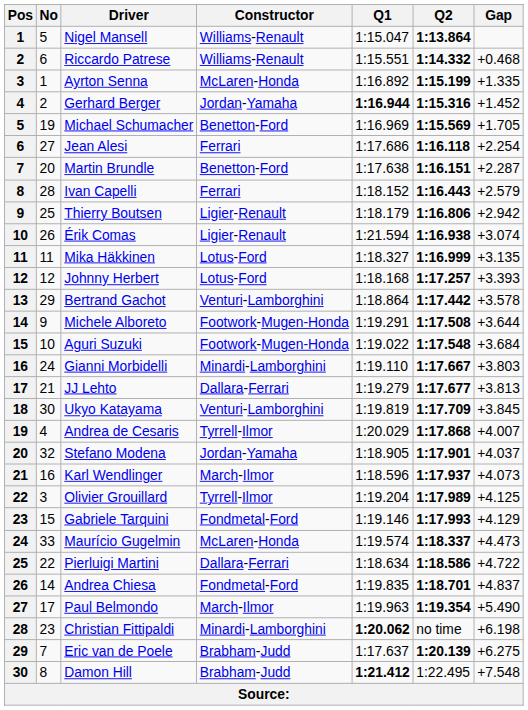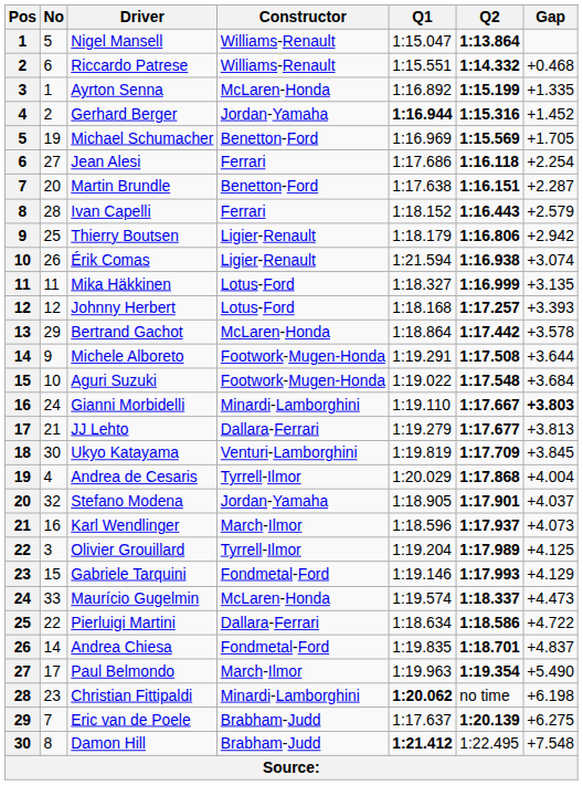 <table class="wikitable sortable" style="font-size: 95%;">
 <tr>
 <th>Pos</th>
 <th>No</th>
 <th>Driver</th>
 <th>Constructor</th>
 <th>Q1</th>
 <th>Q2</th>
 <th>Gap</th>
 </tr>
 <tr>
 <th>1</th>
 <td>5</td>
 <td data-sort-value="man"> <a href='#'>Nigel Mansell</a></td>
 <td><a href='#'>Williams</a>-<a href='#'>Renault</a></td>
 <td>1:15.047</td>
 <td><strong>1:13.864</strong></td>
 <td></td>
 </tr>
 <tr>
 <th>2</th>
 <td>6</td>
 <td data-sort-value="pat"> <a href='#'>Riccardo Patrese</a></td>
 <td><a href='#'>Williams</a>-<a href='#'>Renault</a></td>
 <td>1:15.551</td>
 <td><strong>1:14.332</strong></td>
 <td>+0.468</td>
 </tr>
 <tr>
 <th>3</th>
 <td>1</td>
 <td data-sort-value="sen"> <a href='#'>Ayrton Senna</a></td>
 <td><a href='#'>McLaren</a>-<a href='#'>Honda</a></td>
 <td>1:16.892</td>
 <td><strong>1:15.199</strong></td>
 <td>+1.335</td>
 </tr>
 <tr>
 <th>4</th>
 <td>2</td>
 <td data-sort-value="ber"> <a href='#'>Gerhard Berger</a></td>
 <td><a href='#'>Jordan</a>-<a href='#'>Yamaha</a></td>
 <td><strong>1:16.944</strong></td>
 <td><strong>1:15.316</strong></td>
 <td>+1.452</td>
 </tr>
 <tr>
 <th>5</th>
 <td>19</td>
 <td data-sort-value="sch"> <a href='#'>Michael Schumacher</a></td>
 <td><a href='#'>Benetton</a>-<a href='#'>Ford</a></td>
 <td>1:16.969</td>
 <td><strong>1:15.569</strong></td>
 <td>+1.705</td>
 </tr>
 <tr>
 <th>6</th>
 <td>27</td>
 <td data-sort-value="ale"> <a href='#'>Jean Alesi</a></td>
 <td><a href='#'>Ferrari</a></td>
 <td>1:17.686</td>
 <td><strong>1:16.118</strong></td>
 <td>+2.254</td>
 </tr>
 <tr>
 <th>7</th>
 <td>20</td>
 <td data-sort-value="bru"> <a href='#'>Martin Brundle</a></td>
 <td><a href='#'>Benetton</a>-<a href='#'>Ford</a></td>
 <td>1:17.638</td>
 <td><strong>1:16.151</strong></td>
 <td>+2.287</td>
 </tr>
 <tr>
 <th>8</th>
 <td>28</td>
 <td data-sort-value="cap"> <a href='#'>Ivan Capelli</a></td>
 <td><a href='#'>Ferrari</a></td>
 <td>1:18.152</td>
 <td><strong>1:16.443</strong></td>
 <td>+2.579</td>
 </tr>
 <tr>
 <th>9</th>
 <td>25</td>
 <td data-sort-value="bou"> <a href='#'>Thierry Boutsen</a></td>
 <td><a href='#'>Ligier</a>-<a href='#'>Renault</a></td>
 <td>1:18.179</td>
 <td><strong>1:16.806</strong></td>
 <td>+2.942</td>
 </tr>
 <tr>
 <th>10</th>
 <td>26</td>
 <td data-sort-value="com"> <a href='#'>Érik Comas</a></td>
 <td><a href='#'>Ligier</a>-<a href='#'>Renault</a></td>
 <td>1:21.594</td>
 <td><strong>1:16.938</strong></td>
 <td>+3.074</td>
 </tr>
 <tr>
 <th>11</th>
 <td>11</td>
 <td data-sort-value="hak"> <a href='#'>Mika Häkkinen</a></td>
 <td><a href='#'>Lotus</a>-<a href='#'>Ford</a></td>
 <td>1:18.327</td>
 <td><strong>1:16.999</strong></td>
 <td>+3.135</td>
 </tr>
 <tr>
 <th>12</th>
 <td>12</td>
 <td data-sort-value="her"> <a href='#'>Johnny Herbert</a></td>
 <td><a href='#'>Lotus</a>-<a href='#'>Ford</a></td>
 <td>1:18.168</td>
 <td><strong>1:17.257</strong></td>
 <td>+3.393</td>
 </tr>
 <tr>
 <th>13</th>
 <td>29</td>
 <td data-sort-value="gac"> <a href='#'>Bertrand Gachot</a></td>
-<td><a href='#'>Venturi</a>-<a href='#'>Lamborghini</a></td>
+<td><a href='#'>McLaren</a>-<a href='#'>Honda</a></td>
 <td>1:18.864</td>
 <td><strong>1:17.442</strong></td>
 <td>+3.578</td>
 </tr>
 <tr>
 <th>14</th>
 <td>9</td>
 <td data-sort-value="alb"> <a href='#'>Michele Alboreto</a></td>
 <td><a href='#'>Footwork</a>-<a href='#'>Mugen-Honda</a></td>
 <td>1:19.291</td>
 <td><strong>1:17.508</strong></td>
 <td>+3.644</td>
 </tr>
 <tr>
 <th>15</th>
 <td>10</td>
 <td data-sort-value="suz"> <a href='#'>Aguri Suzuki</a></td>
 <td><a href='#'>Footwork</a>-<a href='#'>Mugen-Honda</a></td>
 <td>1:19.022</td>
 <td><strong>1:17.548</strong></td>
 <td>+3.684</td>
 </tr>
 <tr>
 <th>16</th>
 <td>24</td>
 <td data-sort-value="mor"> <a href='#'>Gianni Morbidelli</a></td>
 <td><a href='#'>Minardi</a>-<a href='#'>Lamborghini</a></td>
 <td>1:19.110</td>
 <td><strong>1:17.667</strong></td>
-<td>+3.803</td>
+<td><strong>+3.803</strong></td>
 </tr>
 <tr>
 <th>17</th>
 <td>21</td>
 <td data-sort-value="leh"> <a href='#'>JJ Lehto</a></td>
 <td><a href='#'>Dallara</a>-<a href='#'>Ferrari</a></td>
 <td>1:19.279</td>
 <td><strong>1:17.677</strong></td>
 <td>+3.813</td>
 </tr>
 <tr>
 <th>18</th>
 <td>30</td>
 <td data-sort-value="kat"> <a href='#'>Ukyo Katayama</a></td>
 <td><a href='#'>Venturi</a>-<a href='#'>Lamborghini</a></td>
 <td>1:19.819</td>
 <td><strong>1:17.709</strong></td>
 <td>+3.845</td>
 </tr>
 <tr>
 <th>19</th>
 <td>4</td>
 <td data-sort-value="ces"> <a href='#'>Andrea de Cesaris</a></td>
 <td><a href='#'>Tyrrell</a>-<a href='#'>Ilmor</a></td>
 <td>1:20.029</td>
 <td><strong>1:17.868</strong></td>
-<td>+4.007</td>
+<td>+4.004</td>
 </tr>
 <tr>
 <th>20</th>
 <td>32</td>
 <td data-sort-value="mod"> <a href='#'>Stefano Modena</a></td>
 <td><a href='#'>Jordan</a>-<a href='#'>Yamaha</a></td>
 <td>1:18.905</td>
 <td><strong>1:17.901</strong></td>
 <td>+4.037</td>
 </tr>
 <tr>
 <th>21</th>
 <td>16</td>
 <td data-sort-value="wen"> <a href='#'>Karl Wendlinger</a></td>
 <td><a href='#'>March</a>-<a href='#'>Ilmor</a></td>
 <td>1:18.596</td>
 <td><strong>1:17.937</strong></td>
 <td>+4.073</td>
 </tr>
 <tr>
 <th>22</th>
 <td>3</td>
 <td data-sort-value="gro"> <a href='#'>Olivier Grouillard</a></td>
 <td><a href='#'>Tyrrell</a>-<a href='#'>Ilmor</a></td>
 <td>1:19.204</td>
 <td><strong>1:17.989</strong></td>
 <td>+4.125</td>
 </tr>
 <tr>
 <th>23</th>
 <td>15</td>
 <td data-sort-value="tar"> <a href='#'>Gabriele Tarquini</a></td>
 <td><a href='#'>Fondmetal</a>-<a href='#'>Ford</a></td>
 <td>1:19.146</td>
 <td><strong>1:17.993</strong></td>
 <td>+4.129</td>
 </tr>
 <tr>
 <th>24</th>
 <td>33</td>
 <td data-sort-value="gug"> <a href='#'>Maurício Gugelmin</a></td>
 <td><a href='#'>McLaren</a>-<a href='#'>Honda</a></td>
 <td>1:19.574</td>
 <td><strong>1:18.337</strong></td>
 <td>+4.473</td>
 </tr>
 <tr>
 <th>25</th>
 <td>22</td>
 <td data-sort-value="mar"> <a href='#'>Pierluigi Martini</a></td>
 <td><a href='#'>Dallara</a>-<a href='#'>Ferrari</a></td>
 <td>1:18.634</td>
 <td><strong>1:18.586</strong></td>
 <td>+4.722</td>
 </tr>
 <tr>
 <th>26</th>
 <td>14</td>
 <td data-sort-value="chi"> <a href='#'>Andrea Chiesa</a></td>
 <td><a href='#'>Fondmetal</a>-<a href='#'>Ford</a></td>
 <td>1:19.835</td>
 <td><strong>1:18.701</strong></td>
 <td>+4.837</td>
 </tr>
 <tr>
 <th>27</th>
 <td>17</td>
 <td data-sort-value="bel"> <a href='#'>Paul Belmondo</a></td>
 <td><a href='#'>March</a>-<a href='#'>Ilmor</a></td>
 <td>1:19.963</td>
 <td><strong>1:19.354</strong></td>
 <td>+5.490</td>
 </tr>
 <tr>
 <th>28</th>
 <td>23</td>
 <td data-sort-value="fit"> <a href='#'>Christian Fittipaldi</a></td>
 <td><a href='#'>Minardi</a>-<a href='#'>Lamborghini</a></td>
 <td><strong>1:20.062</strong></td>
 <td>no time</td>
 <td>+6.198</td>
 </tr>
 <tr>
 <th>29</th>
 <td>7</td>
 <td data-sort-value="vdp"> <a href='#'>Eric van de Poele</a></td>
 <td><a href='#'>Brabham</a>-<a href='#'>Judd</a></td>
 <td>1:17.637</td>
 <td><strong>1:20.139</strong></td>
 <td>+6.275</td>
 </tr>
 <tr>
 <th>30</th>
 <td>8</td>
 <td data-sort-value="hil"> <a href='#'>Damon Hill</a></td>
 <td><a href='#'>Brabham</a>-<a href='#'>Judd</a></td>
 <td><strong>1:21.412</strong></td>
 <td>1:22.495</td>
 <td>+7.548</td>
 </tr>
 <tr>
 <th colspan="8">Source:</th>
 </tr>
 </table>
